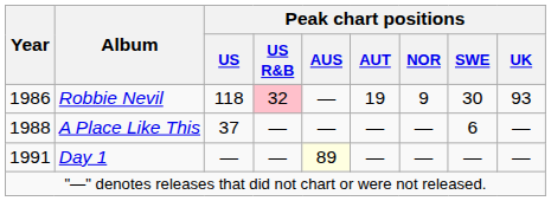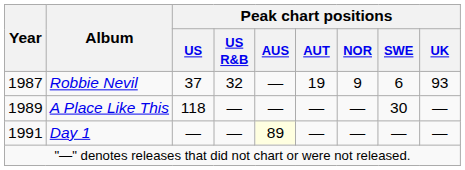 <table class="wikitable">
 <tr>
 <th scope="col" rowspan="2">Year</th>
 <th scope="col" rowspan="2">Album</th>
 <th scope="col" colspan="7">Peak chart positions</th>
 </tr>
 <tr>
 <th style="width:35px;"><small><a href='#'>US</a></small><br></th>
 <th style="width:35px;"><small><a href='#'>US R&B</a></small><br></th>
 <th style="width:35px;"><small><a href='#'>AUS</a></small><br></th>
 <th style="width:35px;"><small><a href='#'>AUT</a></small><br></th>
 <th style="width:35px;"><small><a href='#'>NOR</a></small><br></th>
 <th style="width:35px;"><small><a href='#'>SWE</a></small><br></th>
 <th style="width:35px;"><small><a href='#'>UK</a></small><br></th>
 </tr>
 <tr>
-<td>1986</td>
+<td>1987</td>
 <td><em><a href='#'>Robbie Nevil</a></em></td>
-<td align=center>118</td>
-<td align=center style="background: pink;">32</td>
+<td align=center>37</td>
+<td align=center>32</td>
 <td align=center>—</td>
 <td align=center>19</td>
 <td align=center>9</td>
-<td align=center>30</td>
+<td align=center>6</td>
 <td align=center>93</td>
 </tr>
 <tr>
-<td>1988</td>
+<td>1989</td>
 <td><em><a href='#'>A Place Like This</a></em></td>
-<td align=center>37</td>
+<td align=center>118</td>
 <td align=center>—</td>
 <td align=center>—</td>
 <td align=center>—</td>
 <td align=center>—</td>
-<td align=center>6</td>
+<td align=center>30</td>
 <td align=center>—</td>
 </tr>
 <tr>
 <td>1991</td>
 <td><em><a href='#'>Day 1</a></em></td>
 <td align=center>—</td>
 <td align=center>—</td>
 <td align=center style="background: lightyellow;">89</td>
 <td align=center>—</td>
 <td align=center>—</td>
 <td align=center>—</td>
 <td align=center>—</td>
 </tr>
 <tr>
 <td colspan="12" style="text-align:center; font-size:85%">"—" denotes releases that did not chart or were not released.</td>
 </tr>
 </table>
